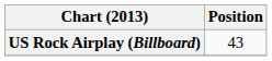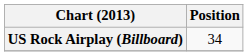 <table class="wikitable plainrowheaders sortable" style="text-align:center;">
 <tr>
 <th>Chart (2013)</th>
 <th>Position</th>
 </tr>
 <tr>
 <th scope="row">US Rock Airplay (<em>Billboard</em>)</th>
-<td style="text-align:center;">43</td>
+<td style="text-align:center;">34</td>
 </tr>
 <tr>
 </tr>
 </table>
